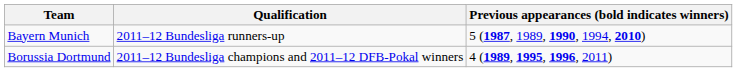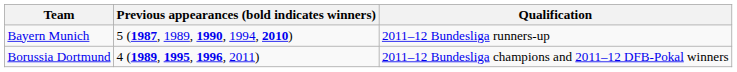 <table class="wikitable">
 <tr>
 <th>Team</th>
+<th>Previous appearances (bold indicates winners)</th>
 <th>Qualification</th>
-<th>Previous appearances (bold indicates winners)</th>
 </tr>
 <tr>
 <td><a href='#'>Bayern Munich</a></td>
+<td>5 (<strong><a href='#'>1987</a></strong>, <a href='#'>1989</a>, <strong><a href='#'>1990</a></strong>, <a href='#'>1994</a>, <strong><a href='#'>2010</a></strong>)</td>
 <td><a href='#'>2011–12 Bundesliga</a> runners-up</td>
-<td>5 (<strong><a href='#'>1987</a></strong>, <a href='#'>1989</a>, <strong><a href='#'>1990</a></strong>, <a href='#'>1994</a>, <strong><a href='#'>2010</a></strong>)</td>
 </tr>
 <tr>
 <td><a href='#'>Borussia Dortmund</a></td>
+<td>4 (<strong><a href='#'>1989</a></strong>, <strong><a href='#'>1995</a></strong>, <strong><a href='#'>1996</a></strong>, <a href='#'>2011</a>)</td>
 <td><a href='#'>2011–12 Bundesliga</a> champions and <a href='#'>2011–12 DFB-Pokal</a> winners</td>
-<td>4 (<strong><a href='#'>1989</a></strong>, <strong><a href='#'>1995</a></strong>, <strong><a href='#'>1996</a></strong>, <a href='#'>2011</a>)</td>
 </tr>
 </table>
